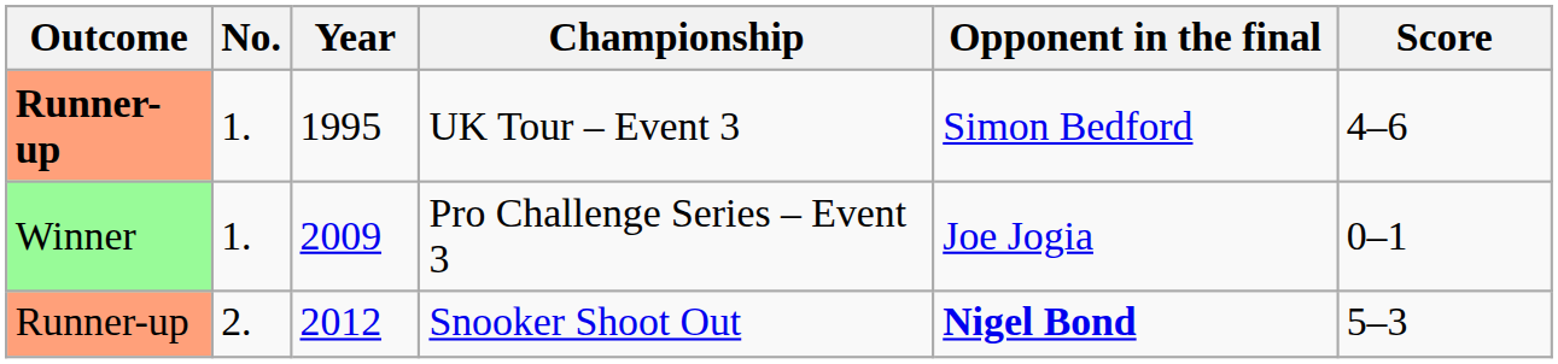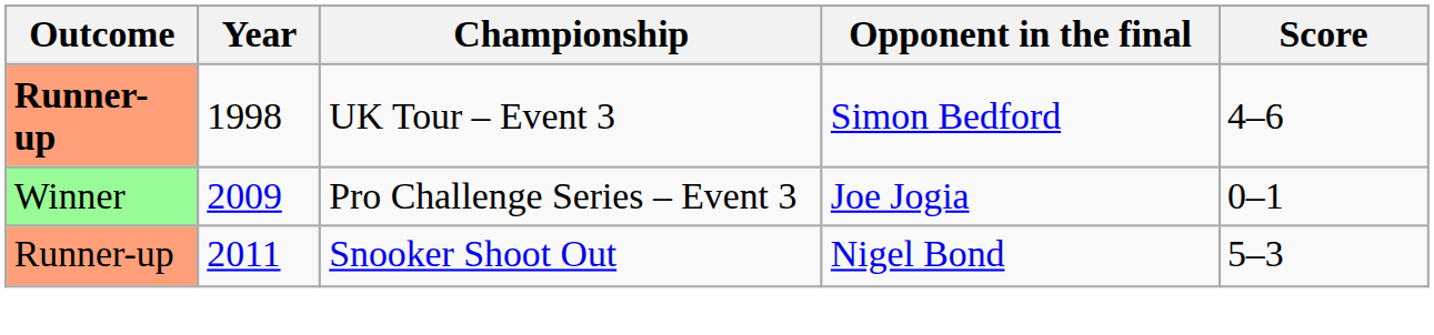 <table class="sortable wikitable">
 <tr>
 <th width="80">Outcome</th>
-<th width="20">No.</th>
 <th width="50">Year</th>
 <th style="width:250px;">Championship</th>
 <th style="width:200px;">Opponent in the final</th>
 <th style="width:100px;">Score</th>
 </tr>
 <tr>
 <td style="background:#ffa07a;"><strong>Runner-up</strong></td>
-<td>1.</td>
-<td>1995</td>
+<td>1998</td>
 <td>UK Tour – Event 3</td>
 <td> <a href='#'>Simon Bedford</a></td>
 <td>4–6</td>
 </tr>
 <tr>
 <td style="background:#98fb98;">Winner</td>
-<td>1.</td>
 <td><a href='#'>2009</a></td>
 <td>Pro Challenge Series – Event 3</td>
 <td> <a href='#'>Joe Jogia</a></td>
 <td>0–1</td>
 </tr>
 <tr>
 <td style="background:#ffa07a;">Runner-up</td>
-<td>2.</td>
-<td><a href='#'>2012</a></td>
+<td><a href='#'>2011</a></td>
 <td><a href='#'>Snooker Shoot Out</a></td>
-<td><strong> <a href='#'>Nigel Bond</a></strong></td>
+<td> <a href='#'>Nigel Bond</a></td>
 <td>5–3</td>
 </tr>
 </table>
